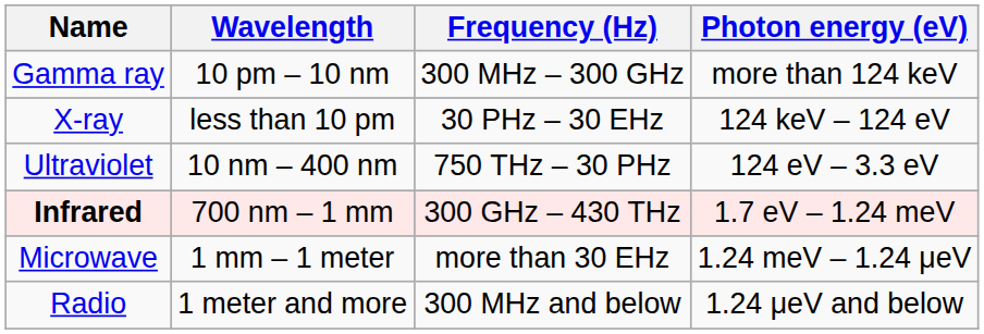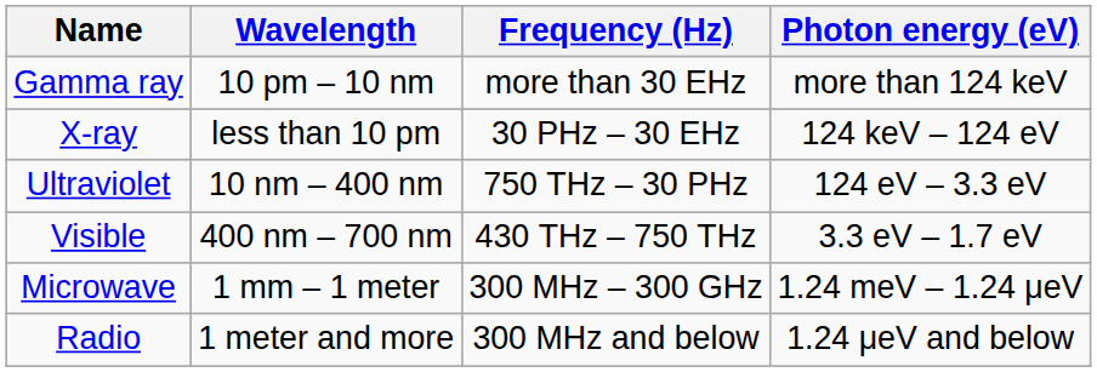 <table class=wikitable style="float:center; margin:2px; text-align:center;">
 <tr>
 <th>Name</th>
 <th><a href='#'>Wavelength</a></th>
 <th><a href='#'>Frequency (Hz)</a></th>
 <th><a href='#'>Photon energy (eV)</a></th>
 </tr>
 <tr>
 <td><a href='#'>Gamma ray</a></td>
 <td>10 pm – 10 nm</td>
-<td>300 MHz – 300 GHz</td>
+<td>more than 30 EHz</td>
 <td>more than 124 keV</td>
 </tr>
 <tr>
 <td><a href='#'>X-ray</a></td>
 <td>less than 10 pm</td>
 <td>30 PHz – 30 EHz</td>
 <td>124 keV – 124 eV</td>
 </tr>
 <tr>
 <td><a href='#'>Ultraviolet</a></td>
 <td>10 nm – 400 nm</td>
 <td>750 THz – 30 PHz</td>
 <td>124 eV – 3.3 eV</td>
 </tr>
-<tr style="background:#FFE8E8;">
-<td><strong>Infrared</strong></td>
-<td>700 nm – 1 mm</td>
-<td>300 GHz – 430 THz</td>
-<td>1.7 eV – 1.24 meV</td>
+<tr>
+<td><a href='#'>Visible</a></td>
+<td>400 nm – 700 nm</td>
+<td>430 THz – 750 THz</td>
+<td>3.3 eV – 1.7 eV</td>
 </tr>
 <tr>
 <td><a href='#'>Microwave</a></td>
 <td>1 mm – 1 meter</td>
-<td>more than 30 EHz</td>
+<td>300 MHz – 300 GHz</td>
 <td>1.24 meV – 1.24 μeV</td>
 </tr>
 <tr>
 <td><a href='#'>Radio</a></td>
 <td>1 meter and more</td>
 <td>300 MHz and below</td>
 <td>1.24 μeV and below</td>
 </tr>
 </table>
